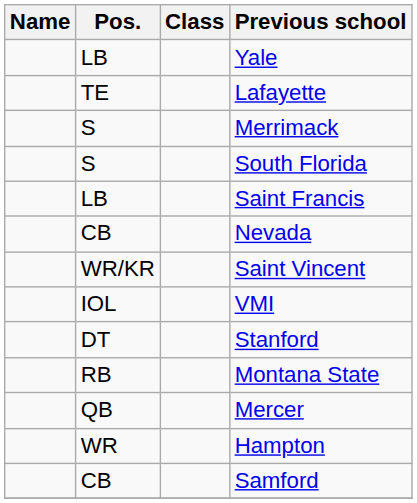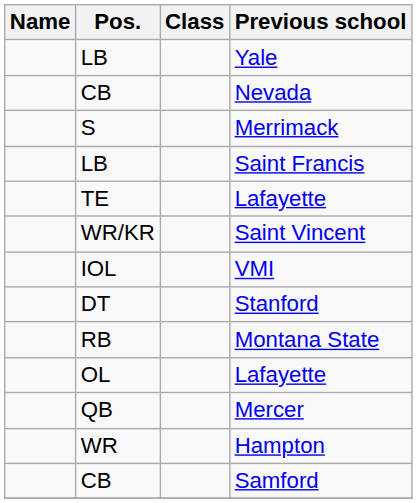 <table class="wikitable sortable">
 <tr>
 <th>Name</th>
 <th>Pos.</th>
 <th>Class</th>
 <th>Previous school</th>
 </tr>
 <tr>
 <td></td>
 <td>LB</td>
 <td></td>
 <td><a href='#'>Yale</a></td>
 </tr>
 <tr>
 <td></td>
-<td>TE</td>
+<td>CB</td>
 <td></td>
-<td><a href='#'>Lafayette</a></td>
+<td><a href='#'>Nevada</a></td>
 </tr>
 <tr>
 <td></td>
 <td>S</td>
 <td></td>
 <td><a href='#'>Merrimack</a></td>
 </tr>
 <tr>
 <td></td>
-<td>S</td>
-<td></td>
-<td><a href='#'>South Florida</a></td>
-</tr>
-<tr>
-<td></td>
 <td>LB</td>
 <td></td>
 <td><a href='#'>Saint Francis</a></td>
 </tr>
 <tr>
 <td></td>
-<td>CB</td>
+<td>TE</td>
 <td></td>
-<td><a href='#'>Nevada</a></td>
+<td><a href='#'>Lafayette</a></td>
 </tr>
 <tr>
 <td></td>
 <td>WR/KR</td>
 <td></td>
 <td><a href='#'>Saint Vincent</a></td>
 </tr>
 <tr>
 <td></td>
 <td>IOL</td>
 <td></td>
 <td><a href='#'>VMI</a></td>
 </tr>
 <tr>
 <td></td>
 <td>DT</td>
 <td></td>
 <td><a href='#'>Stanford</a></td>
 </tr>
 <tr>
 <td></td>
 <td>RB</td>
 <td></td>
 <td><a href='#'>Montana State</a></td>
 </tr>
 <tr>
 <td></td>
+<td>OL</td>
+<td></td>
+<td><a href='#'>Lafayette</a></td>
+</tr>
+<tr>
+<td></td>
 <td>QB</td>
 <td></td>
 <td><a href='#'>Mercer</a></td>
 </tr>
 <tr>
 <td></td>
 <td>WR</td>
 <td></td>
 <td><a href='#'>Hampton</a></td>
 </tr>
 <tr>
 <td></td>
 <td>CB</td>
 <td></td>
 <td><a href='#'>Samford</a></td>
 </tr>
 <tr>
 </tr>
 </table>
